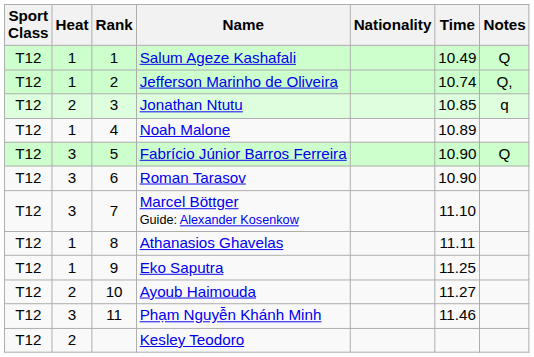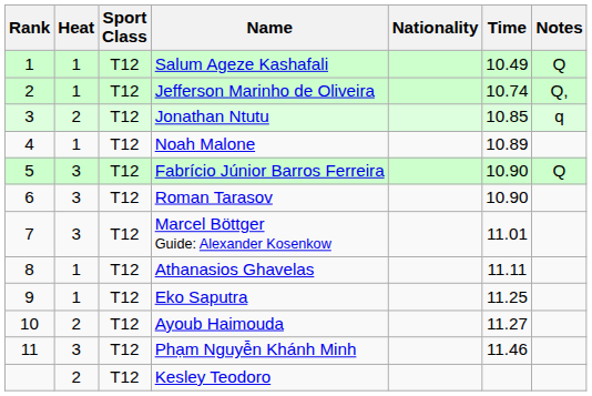 <table class="wikitable sortable" style="text-align:center">
 <tr>
+<th>Rank</th>
+<th>Heat</th>
 <th>Sport<br>Class</th>
-<th>Heat</th>
-<th>Rank</th>
 <th>Name</th>
 <th>Nationality</th>
 <th>Time</th>
 <th>Notes</th>
 </tr>
 <tr bgcolor=ccffcc>
-<td>T12</td>
 <td>1</td>
 <td>1</td>
+<td>T12</td>
 <td align=left><a href='#'>Salum Ageze Kashafali</a></td>
 <td align=left></td>
 <td>10.49</td>
 <td>Q</td>
 </tr>
 <tr bgcolor=ccffcc>
+<td>2</td>
+<td>1</td>
 <td>T12</td>
-<td>1</td>
-<td>2</td>
 <td align=left><a href='#'>Jefferson Marinho de Oliveira</a></td>
 <td align=left></td>
 <td>10.74</td>
 <td>Q, </td>
 </tr>
 <tr bgcolor=ddffdd>
+<td>3</td>
+<td>2</td>
 <td>T12</td>
-<td>2</td>
-<td>3</td>
 <td align=left><a href='#'>Jonathan Ntutu</a></td>
 <td align=left></td>
 <td>10.85</td>
 <td>q</td>
 </tr>
 <tr>
+<td>4</td>
+<td>1</td>
 <td>T12</td>
-<td>1</td>
-<td>4</td>
 <td align=left><a href='#'>Noah Malone</a></td>
 <td align=left></td>
 <td>10.89</td>
 <td></td>
 </tr>
 <tr bgcolor=ccffcc>
+<td>5</td>
+<td>3</td>
 <td>T12</td>
-<td>3</td>
-<td>5</td>
 <td align=left><a href='#'>Fabrício Júnior Barros Ferreira</a></td>
 <td align=left></td>
 <td>10.90</td>
 <td>Q</td>
 </tr>
 <tr>
+<td>6</td>
+<td>3</td>
 <td>T12</td>
-<td>3</td>
-<td>6</td>
 <td align=left><a href='#'>Roman Tarasov</a></td>
 <td align=left></td>
 <td>10.90</td>
 <td></td>
 </tr>
 <tr>
+<td>7</td>
+<td>3</td>
 <td>T12</td>
-<td>3</td>
-<td>7</td>
 <td align=left><a href='#'>Marcel Böttger</a><br><small>Guide: <a href='#'>Alexander Kosenkow</a></small></td>
 <td align=left></td>
-<td>11.10</td>
+<td>11.01</td>
 <td></td>
 </tr>
 <tr>
+<td>8</td>
+<td>1</td>
 <td>T12</td>
-<td>1</td>
-<td>8</td>
 <td align=left><a href='#'>Athanasios Ghavelas</a></td>
 <td align=left></td>
 <td>11.11</td>
 <td></td>
 </tr>
 <tr>
+<td>9</td>
+<td>1</td>
 <td>T12</td>
-<td>1</td>
-<td>9</td>
 <td align=left><a href='#'>Eko Saputra</a></td>
 <td align=left></td>
 <td>11.25</td>
 <td></td>
 </tr>
 <tr>
+<td>10</td>
+<td>2</td>
 <td>T12</td>
-<td>2</td>
-<td>10</td>
 <td align=left><a href='#'>Ayoub Haimouda</a></td>
 <td align=left></td>
 <td>11.27</td>
 <td></td>
 </tr>
 <tr>
+<td>11</td>
+<td>3</td>
 <td>T12</td>
-<td>3</td>
-<td>11</td>
 <td align=left><a href='#'>Phạm Nguyễn Khánh Minh</a></td>
 <td align=left></td>
 <td>11.46</td>
 <td></td>
 </tr>
 <tr>
+<td></td>
+<td>2</td>
 <td>T12</td>
-<td>2</td>
-<td></td>
 <td align=left><a href='#'>Kesley Teodoro</a></td>
 <td align=left></td>
 <td></td>
 <td></td>
 </tr>
 </table>
